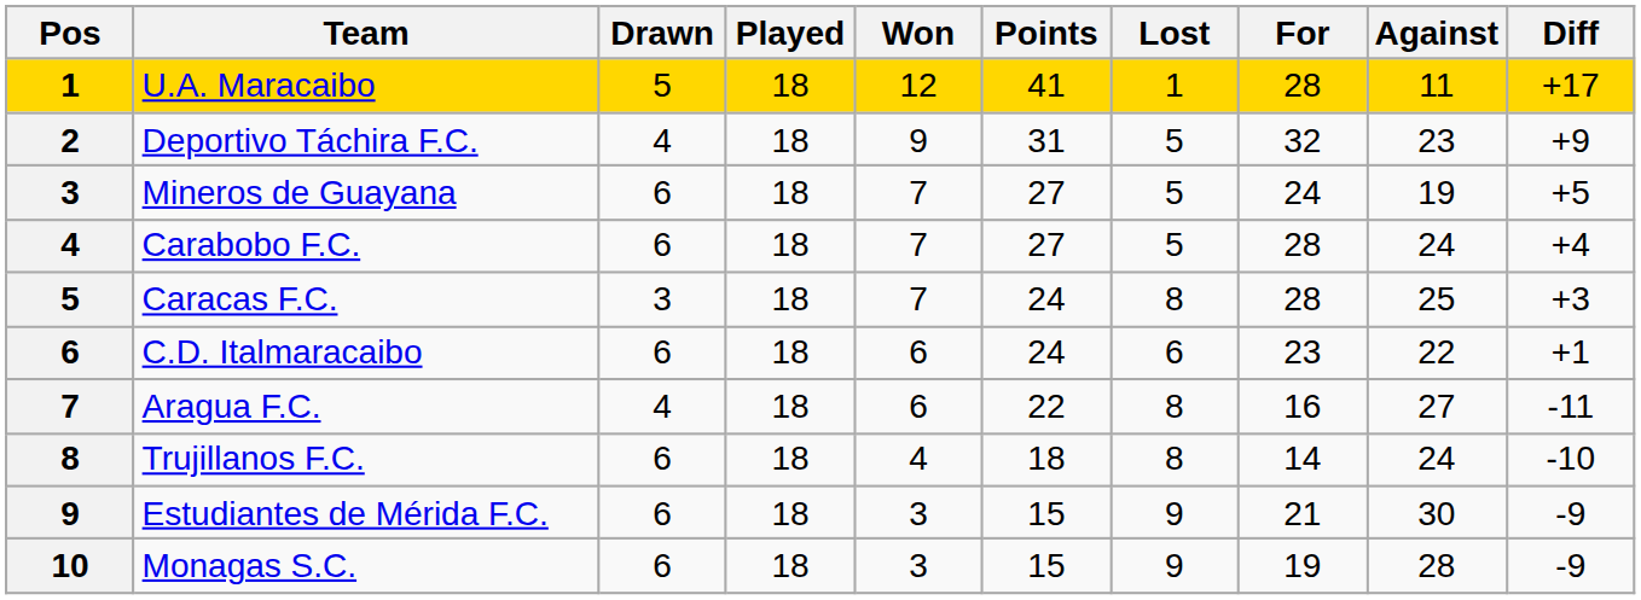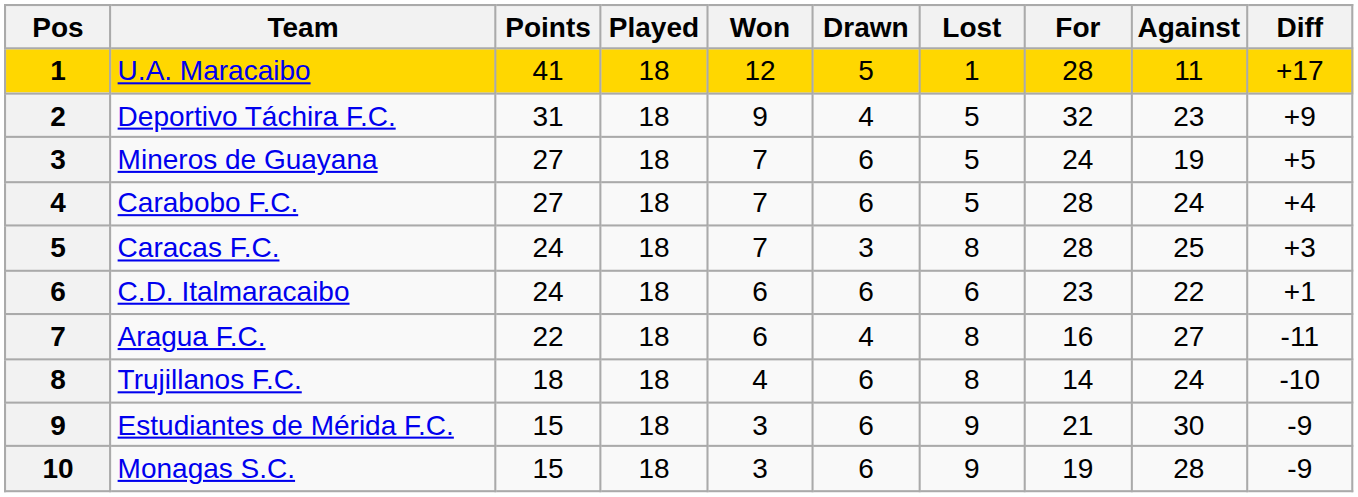 <table class="wikitable" style="font-size:85%; text-align:center;">
 <tr>
 <th width="45">Pos</th>
 <th width="180">Team</th>
-<th width="45">Drawn</th>
+<th width="45">Points</th>
 <th width="45">Played</th>
 <th width="45">Won</th>
-<th width="45">Points</th>
+<th width="45">Drawn</th>
 <th width="45">Lost</th>
 <th width="45">For</th>
 <th width="45">Against</th>
 <th width="45">Diff</th>
 </tr>
 <tr bgcolor="gold">
 <td><strong>1</strong></td>
 <td align=left><a href='#'>U.A. Maracaibo</a></td>
-<td>5</td>
+<td>41</td>
 <td>18</td>
 <td>12</td>
-<td>41</td>
+<td>5</td>
 <td>1</td>
 <td>28</td>
 <td>11</td>
 <td>+17</td>
 </tr>
 <tr style="text-align:center">
 <th>2</th>
 <td align=left><a href='#'>Deportivo Táchira F.C.</a></td>
-<td>4</td>
+<td>31</td>
 <td>18</td>
 <td>9</td>
-<td>31</td>
+<td>4</td>
 <td>5</td>
 <td>32</td>
 <td>23</td>
 <td>+9</td>
 </tr>
 <tr style="text-align:center">
 <th>3</th>
 <td align=left><a href='#'>Mineros de Guayana</a></td>
-<td>6</td>
+<td>27</td>
 <td>18</td>
 <td>7</td>
-<td>27</td>
+<td>6</td>
 <td>5</td>
 <td>24</td>
 <td>19</td>
 <td>+5</td>
 </tr>
 <tr style="text-align:center">
 <th>4</th>
 <td align=left><a href='#'>Carabobo F.C.</a></td>
-<td>6</td>
+<td>27</td>
 <td>18</td>
 <td>7</td>
-<td>27</td>
+<td>6</td>
 <td>5</td>
 <td>28</td>
 <td>24</td>
 <td>+4</td>
 </tr>
 <tr style="text-align:center">
 <th>5</th>
 <td align=left><a href='#'>Caracas F.C.</a></td>
-<td>3</td>
+<td>24</td>
 <td>18</td>
 <td>7</td>
-<td>24</td>
+<td>3</td>
 <td>8</td>
 <td>28</td>
 <td>25</td>
 <td>+3</td>
 </tr>
 <tr style="text-align:center">
 <th>6</th>
 <td align=left><a href='#'>C.D. Italmaracaibo</a></td>
-<td>6</td>
+<td>24</td>
 <td>18</td>
 <td>6</td>
-<td>24</td>
+<td>6</td>
 <td>6</td>
 <td>23</td>
 <td>22</td>
 <td>+1</td>
 </tr>
 <tr style="text-align:center">
 <th>7</th>
 <td align=left><a href='#'>Aragua F.C.</a></td>
-<td>4</td>
+<td>22</td>
 <td>18</td>
 <td>6</td>
-<td>22</td>
+<td>4</td>
 <td>8</td>
 <td>16</td>
 <td>27</td>
 <td>-11</td>
 </tr>
 <tr style="text-align:center">
 <th>8</th>
 <td align=left><a href='#'>Trujillanos F.C.</a></td>
-<td>6</td>
+<td>18</td>
 <td>18</td>
 <td>4</td>
-<td>18</td>
+<td>6</td>
 <td>8</td>
 <td>14</td>
 <td>24</td>
 <td>-10</td>
 </tr>
 <tr style="text-align:center">
 <th>9</th>
 <td align=left><a href='#'>Estudiantes de Mérida F.C.</a></td>
-<td>6</td>
+<td>15</td>
 <td>18</td>
 <td>3</td>
-<td>15</td>
+<td>6</td>
 <td>9</td>
 <td>21</td>
 <td>30</td>
 <td>-9</td>
 </tr>
 <tr style="text-align:center">
 <th>10</th>
 <td align=left><a href='#'>Monagas S.C.</a></td>
-<td>6</td>
+<td>15</td>
 <td>18</td>
 <td>3</td>
-<td>15</td>
+<td>6</td>
 <td>9</td>
 <td>19</td>
 <td>28</td>
 <td>-9</td>
 </tr>
 </table>
